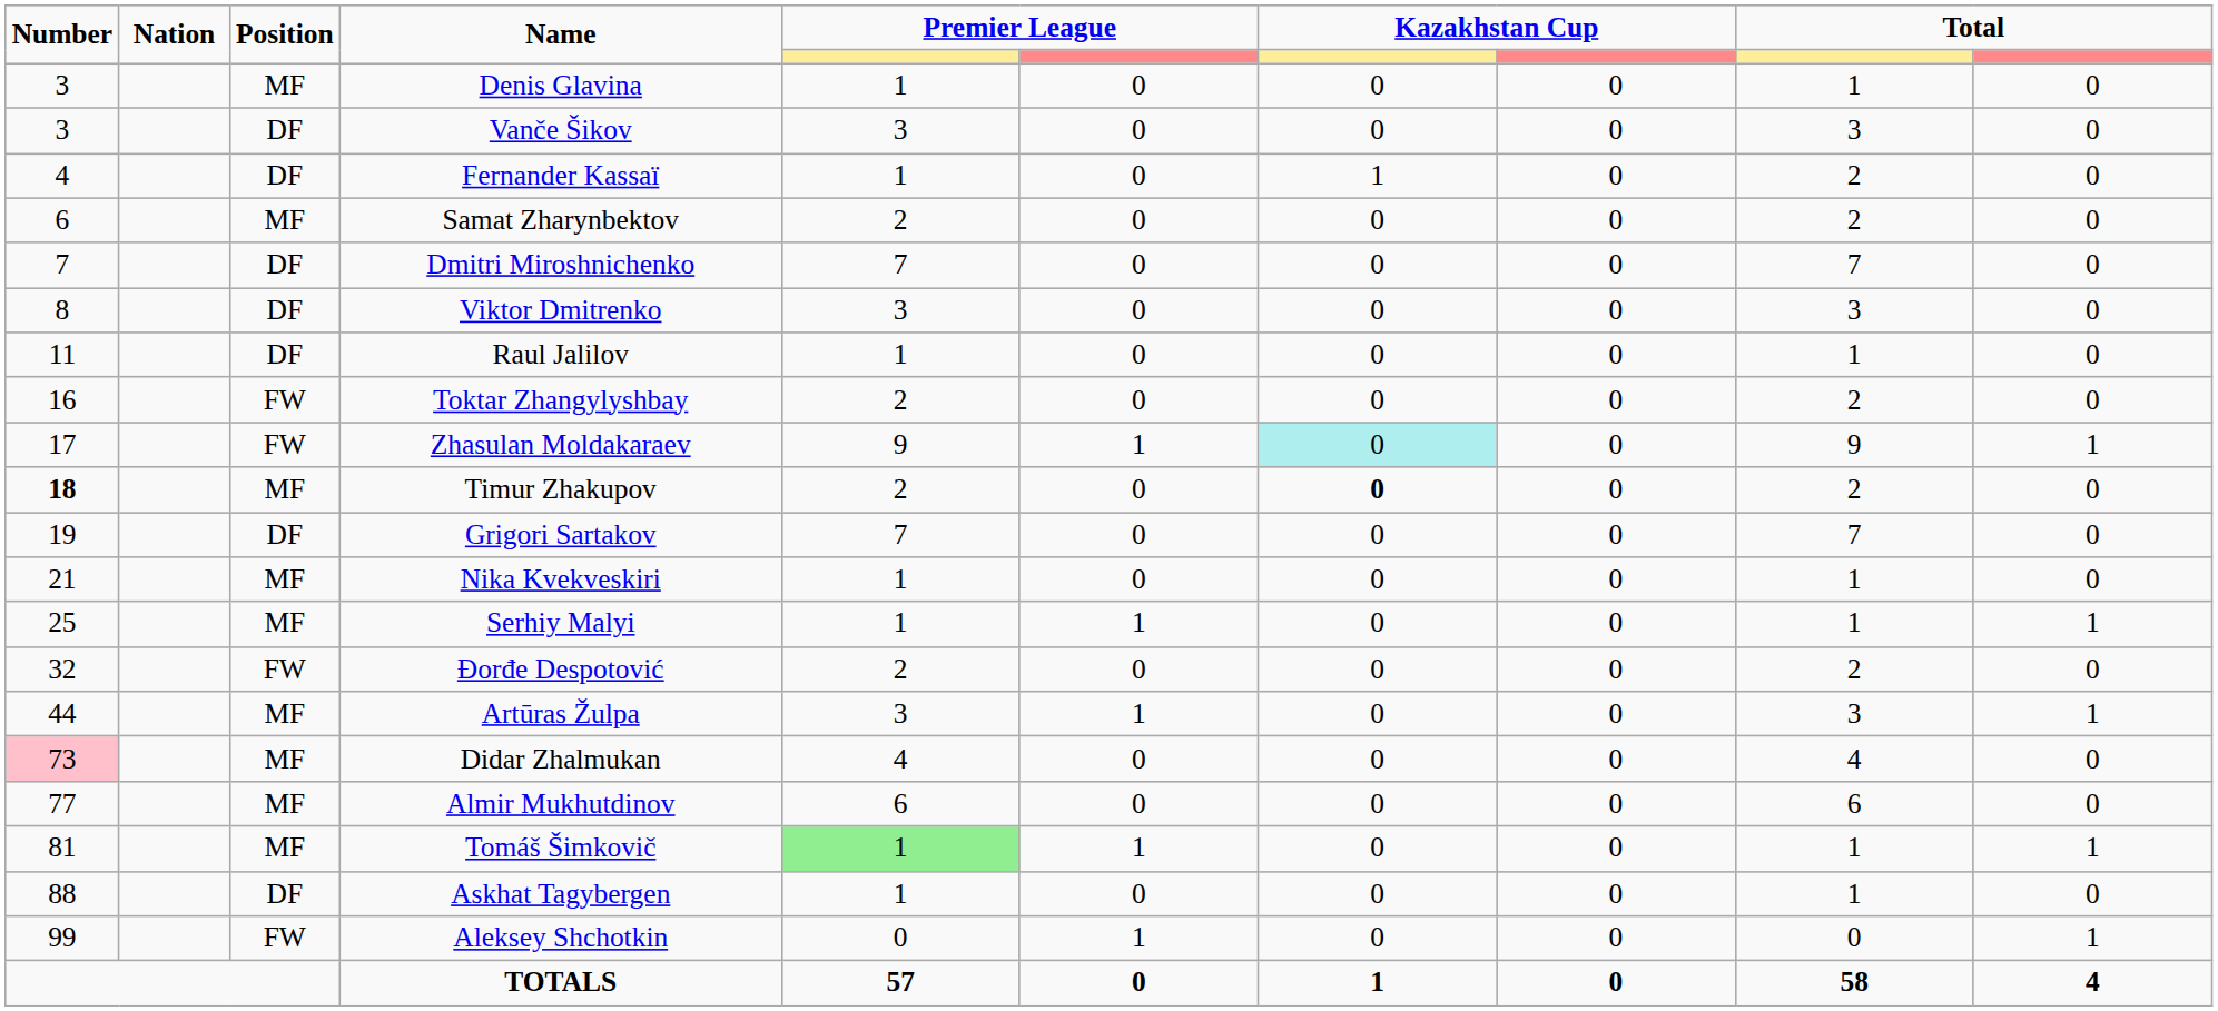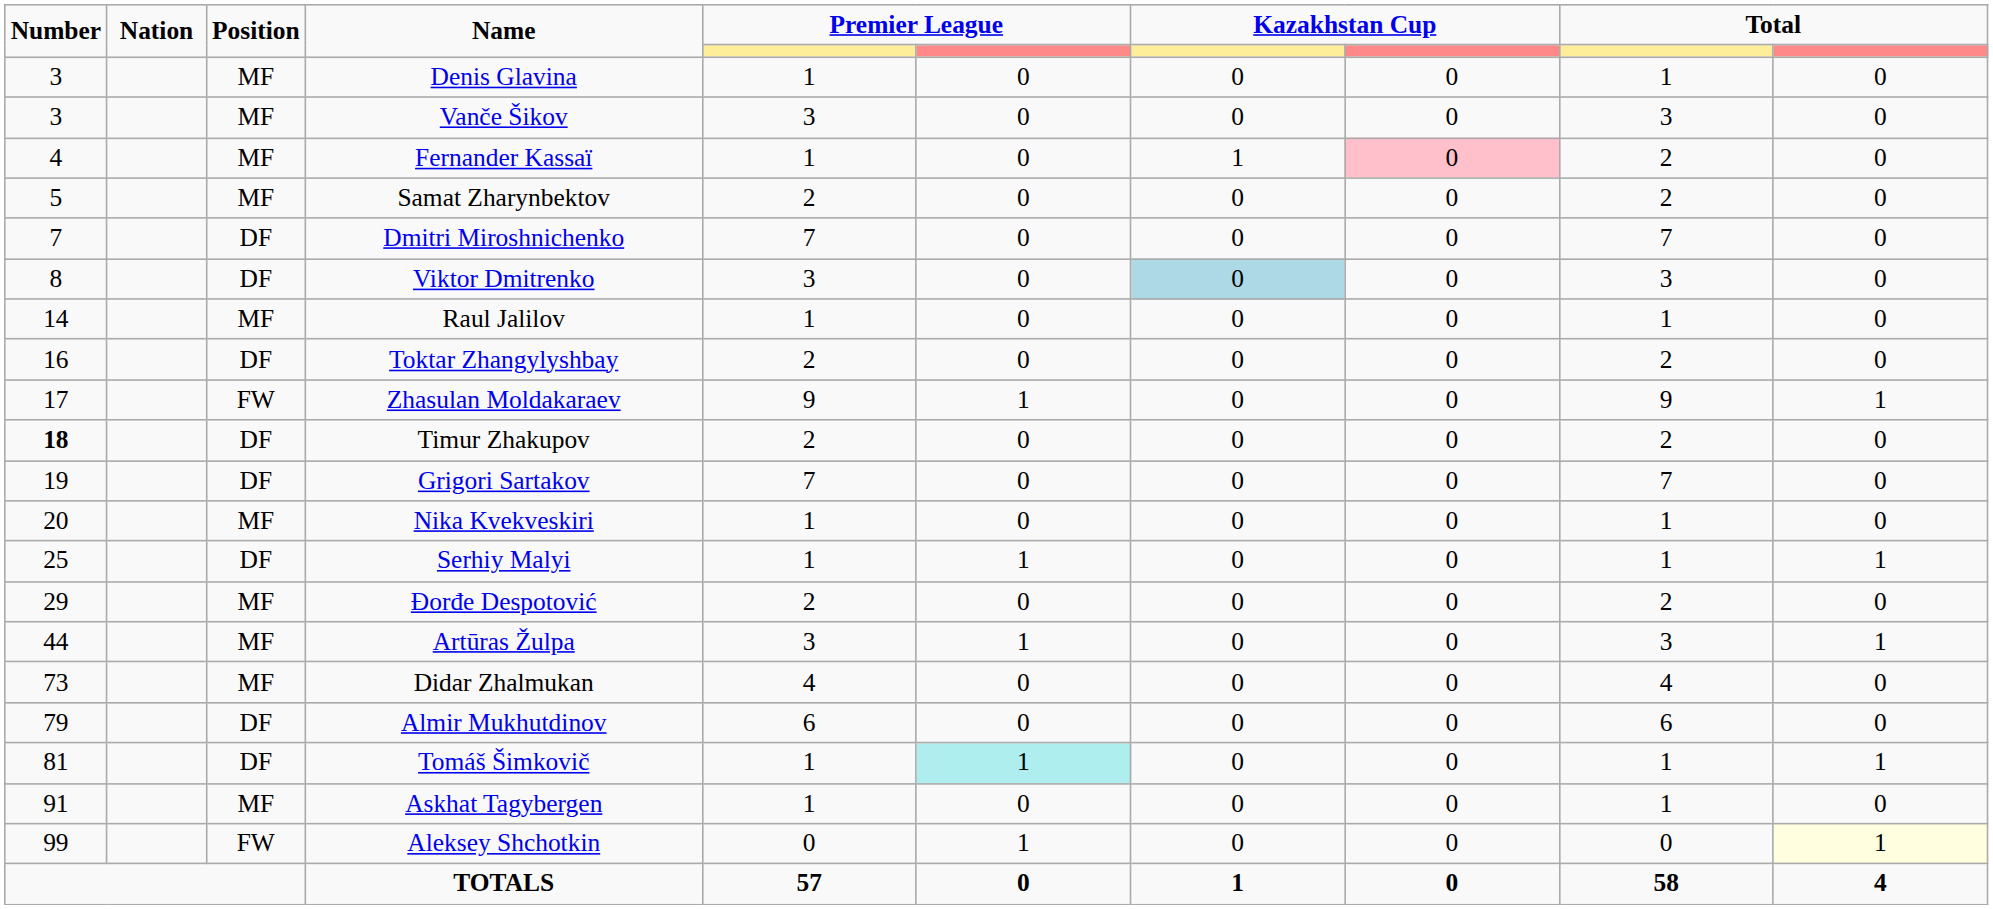 <table class="wikitable" style="text-align:center;">
 <tr>
 <td rowspan="2"  style="width:5%; text-align:center;"><strong>Number</strong></td>
 <td rowspan="2"  style="width:5%; text-align:center;"><strong>Nation</strong></td>
 <td rowspan="2"  style="width:5%; text-align:center;"><strong>Position</strong></td>
 <td rowspan="2"  style="width:20%; text-align:center;"><strong>Name</strong></td>
 <td colspan="2" style="text-align:center;"><strong><a href='#'>Premier League</a></strong></td>
 <td colspan="2" style="text-align:center;"><strong><a href='#'>Kazakhstan Cup</a></strong></td>
 <td colspan="2" style="text-align:center;"><strong>Total</strong></td>
 </tr>
 <tr>
 <th style="width:60px; background:#fe9;"></th>
 <th style="width:60px; background:#ff8888;"></th>
 <th style="width:60px; background:#fe9;"></th>
 <th style="width:60px; background:#ff8888;"></th>
 <th style="width:60px; background:#fe9;"></th>
 <th style="width:60px; background:#ff8888;"></th>
 </tr>
 <tr>
 <td>3</td>
 <td></td>
 <td>MF</td>
 <td><a href='#'>Denis Glavina</a></td>
 <td>1</td>
 <td>0</td>
 <td>0</td>
 <td>0</td>
 <td>1</td>
 <td>0</td>
 </tr>
 <tr>
 <td>3</td>
 <td></td>
-<td>DF</td>
+<td>MF</td>
 <td><a href='#'>Vanče Šikov</a></td>
 <td>3</td>
 <td>0</td>
 <td>0</td>
 <td>0</td>
 <td>3</td>
 <td>0</td>
 </tr>
 <tr>
 <td>4</td>
 <td></td>
-<td>DF</td>
+<td>MF</td>
 <td><a href='#'>Fernander Kassaï</a></td>
 <td>1</td>
 <td>0</td>
 <td>1</td>
-<td>0</td>
+<td style="background: pink;">0</td>
 <td>2</td>
 <td>0</td>
 </tr>
 <tr>
-<td>6</td>
+<td>5</td>
 <td></td>
 <td>MF</td>
 <td>Samat Zharynbektov</td>
 <td>2</td>
 <td>0</td>
 <td>0</td>
 <td>0</td>
 <td>2</td>
 <td>0</td>
 </tr>
 <tr>
 <td>7</td>
 <td></td>
 <td>DF</td>
 <td><a href='#'>Dmitri Miroshnichenko</a></td>
 <td>7</td>
 <td>0</td>
 <td>0</td>
 <td>0</td>
 <td>7</td>
 <td>0</td>
 </tr>
 <tr>
 <td>8</td>
 <td></td>
 <td>DF</td>
 <td><a href='#'>Viktor Dmitrenko</a></td>
 <td>3</td>
 <td>0</td>
-<td>0</td>
+<td style="background: lightblue;">0</td>
 <td>0</td>
 <td>3</td>
 <td>0</td>
 </tr>
 <tr>
-<td>11</td>
+<td>14</td>
 <td></td>
-<td>DF</td>
+<td>MF</td>
 <td>Raul Jalilov</td>
 <td>1</td>
 <td>0</td>
 <td>0</td>
 <td>0</td>
 <td>1</td>
 <td>0</td>
 </tr>
 <tr>
 <td>16</td>
 <td></td>
-<td>FW</td>
+<td>DF</td>
 <td><a href='#'>Toktar Zhangylyshbay</a></td>
 <td>2</td>
 <td>0</td>
 <td>0</td>
 <td>0</td>
 <td>2</td>
 <td>0</td>
 </tr>
 <tr>
 <td>17</td>
 <td></td>
 <td>FW</td>
 <td><a href='#'>Zhasulan Moldakaraev</a></td>
 <td>9</td>
 <td>1</td>
-<td style="background: paleturquoise;">0</td>
+<td>0</td>
 <td>0</td>
 <td>9</td>
 <td>1</td>
 </tr>
 <tr>
 <td><strong>18</strong></td>
 <td></td>
-<td>MF</td>
+<td>DF</td>
 <td>Timur Zhakupov</td>
 <td>2</td>
 <td>0</td>
-<td><strong>0</strong></td>
+<td>0</td>
 <td>0</td>
 <td>2</td>
 <td>0</td>
 </tr>
 <tr>
 <td>19</td>
 <td></td>
 <td>DF</td>
 <td><a href='#'>Grigori Sartakov</a></td>
 <td>7</td>
 <td>0</td>
 <td>0</td>
 <td>0</td>
 <td>7</td>
 <td>0</td>
 </tr>
 <tr>
-<td>21</td>
+<td>20</td>
 <td></td>
 <td>MF</td>
 <td><a href='#'>Nika Kvekveskiri</a></td>
 <td>1</td>
 <td>0</td>
 <td>0</td>
 <td>0</td>
 <td>1</td>
 <td>0</td>
 </tr>
 <tr>
 <td>25</td>
 <td></td>
-<td>MF</td>
+<td>DF</td>
 <td><a href='#'>Serhiy Malyi</a></td>
 <td>1</td>
 <td>1</td>
 <td>0</td>
 <td>0</td>
 <td>1</td>
 <td>1</td>
 </tr>
 <tr>
-<td>32</td>
+<td>29</td>
 <td></td>
-<td>FW</td>
+<td>MF</td>
 <td><a href='#'>Đorđe Despotović</a></td>
 <td>2</td>
 <td>0</td>
 <td>0</td>
 <td>0</td>
 <td>2</td>
 <td>0</td>
 </tr>
 <tr>
 <td>44</td>
 <td></td>
 <td>MF</td>
 <td><a href='#'>Artūras Žulpa</a></td>
 <td>3</td>
 <td>1</td>
 <td>0</td>
 <td>0</td>
 <td>3</td>
 <td>1</td>
 </tr>
 <tr>
-<td style="background: pink;">73</td>
+<td>73</td>
 <td></td>
 <td>MF</td>
 <td>Didar Zhalmukan</td>
 <td>4</td>
 <td>0</td>
 <td>0</td>
 <td>0</td>
 <td>4</td>
 <td>0</td>
 </tr>
 <tr>
-<td>77</td>
+<td>79</td>
 <td></td>
-<td>MF</td>
+<td>DF</td>
 <td><a href='#'>Almir Mukhutdinov</a></td>
 <td>6</td>
 <td>0</td>
 <td>0</td>
 <td>0</td>
 <td>6</td>
 <td>0</td>
 </tr>
 <tr>
 <td>81</td>
 <td></td>
-<td>MF</td>
+<td>DF</td>
 <td><a href='#'>Tomáš Šimkovič</a></td>
-<td style="background: lightgreen;">1</td>
 <td>1</td>
+<td style="background: paleturquoise;">1</td>
 <td>0</td>
 <td>0</td>
 <td>1</td>
 <td>1</td>
 </tr>
 <tr>
-<td>88</td>
+<td>91</td>
 <td></td>
-<td>DF</td>
+<td>MF</td>
 <td><a href='#'>Askhat Tagybergen</a></td>
 <td>1</td>
 <td>0</td>
 <td>0</td>
 <td>0</td>
 <td>1</td>
 <td>0</td>
 </tr>
 <tr>
 <td>99</td>
 <td></td>
 <td>FW</td>
 <td><a href='#'>Aleksey Shchotkin</a></td>
 <td>0</td>
 <td>1</td>
 <td>0</td>
 <td>0</td>
 <td>0</td>
-<td>1</td>
+<td style="background: lightyellow;">1</td>
 </tr>
 <tr>
 <td colspan="3"></td>
 <td><strong>TOTALS</strong></td>
 <td><strong>57</strong></td>
 <td><strong>0</strong></td>
 <td><strong>1</strong></td>
 <td><strong>0</strong></td>
 <td><strong>58</strong></td>
 <td><strong>4</strong></td>
 </tr>
 </table>
